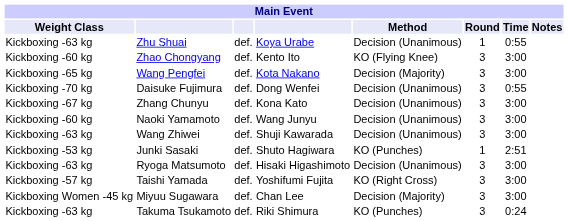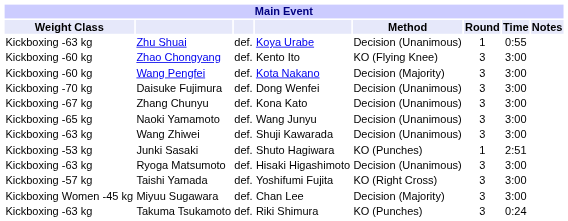 <table class="toccolours" style="font-size: 85%;">
 <tr>
 <th colspan="8" style="background-color: #ccf; color: #000080; text-align: center;"><strong>Main Event</strong></th>
 </tr>
 <tr>
 <th colspan="1" style="background-color: #E6E8FA; color: #000000; text-align: center;">Weight Class</th>
 <th colspan="1" style="background-color: #E6E8FA; color: #000000; text-align: center;"></th>
 <th colspan="1" style="background-color: #E6E8FA; color: #000000; text-align: center;"></th>
 <th colspan="1" style="background-color: #E6E8FA; color: #000000; text-align: center;"></th>
 <th colspan="1" style="background-color: #E6E8FA; color: #000000; text-align: center;">Method</th>
 <th colspan="1" style="background-color: #E6E8FA; color: #000000; text-align: center;">Round</th>
 <th colspan="1" style="background-color: #E6E8FA; color: #000000; text-align: center;">Time</th>
 <th colspan="1" style="background-color: #E6E8FA; color: #000000; text-align: center;">Notes</th>
 </tr>
 <tr>
 <td>Kickboxing -63 kg</td>
 <td> <a href='#'>Zhu Shuai</a></td>
 <td align=center>def.</td>
 <td> <a href='#'>Koya Urabe</a></td>
 <td>Decision (Unanimous)</td>
 <td align=center>1</td>
 <td align=center>0:55</td>
 </tr>
 <tr>
 <td>Kickboxing -60 kg</td>
 <td> <a href='#'>Zhao Chongyang</a></td>
 <td align=center>def.</td>
 <td> Kento Ito</td>
 <td>KO (Flying Knee)</td>
 <td align=center>3</td>
 <td align=center>3:00</td>
 </tr>
 <tr>
-<td>Kickboxing -65 kg</td>
+<td>Kickboxing -60 kg</td>
 <td> <a href='#'>Wang Pengfei</a></td>
 <td align=center>def.</td>
 <td> <a href='#'>Kota Nakano</a></td>
 <td>Decision (Majority)</td>
 <td align=center>3</td>
 <td align=center>3:00</td>
 </tr>
 <tr>
 <td>Kickboxing -70 kg</td>
 <td> Daisuke Fujimura</td>
 <td align=center>def.</td>
 <td> Dong Wenfei</td>
 <td>Decision (Unanimous)</td>
 <td align=center>3</td>
-<td align=center>0:55</td>
+<td align=center>3:00</td>
 </tr>
 <tr>
 <td>Kickboxing -67 kg</td>
 <td> Zhang Chunyu</td>
 <td align=center>def.</td>
 <td> Kona Kato</td>
 <td>Decision (Unanimous)</td>
 <td align=center>3</td>
 <td align=center>3:00</td>
 </tr>
 <tr>
-<td>Kickboxing -60 kg</td>
+<td>Kickboxing -65 kg</td>
 <td> Naoki Yamamoto</td>
 <td align=center>def.</td>
 <td> Wang Junyu</td>
 <td>Decision (Unanimous)</td>
 <td align=center>3</td>
 <td align=center>3:00</td>
 </tr>
 <tr>
 <td>Kickboxing -63 kg</td>
 <td> Wang Zhiwei</td>
 <td align=center>def.</td>
 <td> Shuji Kawarada</td>
 <td>Decision (Unanimous)</td>
 <td align=center>3</td>
 <td align=center>3:00</td>
 </tr>
 <tr>
 <td>Kickboxing -53 kg</td>
 <td> Junki Sasaki</td>
 <td align=center>def.</td>
 <td> Shuto Hagiwara</td>
 <td>KO (Punches)</td>
 <td align=center>1</td>
 <td align=center>2:51</td>
 </tr>
 <tr>
 <td>Kickboxing -63 kg</td>
 <td> Ryoga Matsumoto</td>
 <td align=center>def.</td>
 <td> Hisaki Higashimoto</td>
 <td>Decision (Unanimous)</td>
 <td align=center>3</td>
 <td align=center>3:00</td>
 </tr>
 <tr>
 <td>Kickboxing -57 kg</td>
 <td> Taishi Yamada</td>
 <td align=center>def.</td>
 <td> Yoshifumi Fujita</td>
 <td>KO (Right Cross)</td>
 <td align=center>3</td>
 <td align=center>3:00</td>
 </tr>
 <tr>
 <td>Kickboxing Women -45 kg</td>
 <td> Miyuu Sugawara</td>
 <td align=center>def.</td>
 <td> Chan Lee</td>
 <td>Decision (Majority)</td>
 <td align=center>3</td>
 <td align=center>3:00</td>
 </tr>
 <tr>
 <td>Kickboxing -63 kg</td>
 <td> Takuma Tsukamoto</td>
 <td align=center>def.</td>
 <td> Riki Shimura</td>
 <td>KO (Punches)</td>
 <td align=center>3</td>
 <td align=center>0:24</td>
 <td></td>
 </tr>
 </table>
